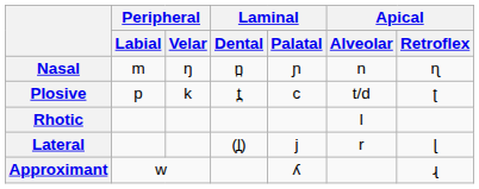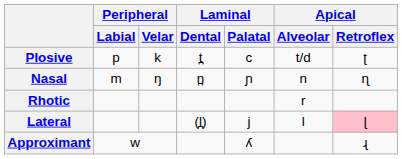 <table class="wikitable IPA" style="text-align: center;">
 <tr>
 <th rowspan="2"></th>
 <th colspan="2"><a href='#'>Peripheral</a></th>
 <th colspan="2"><a href='#'>Laminal</a></th>
 <th colspan="2"><a href='#'>Apical</a></th>
 </tr>
 <tr>
 <th><a href='#'>Labial</a></th>
 <th><a href='#'>Velar</a></th>
 <th><a href='#'>Dental</a></th>
 <th><a href='#'>Palatal</a></th>
 <th><a href='#'>Alveolar</a></th>
 <th><a href='#'>Retroflex</a></th>
 </tr>
 <tr>
+<th><a href='#'>Plosive</a></th>
+<td>p</td>
+<td>k</td>
+<td>t̪</td>
+<td>c</td>
+<td>t/d</td>
+<td>ʈ</td>
+</tr>
+<tr>
 <th><a href='#'>Nasal</a></th>
 <td>m</td>
 <td>ŋ</td>
 <td>n̪</td>
 <td>ɲ</td>
 <td>n</td>
 <td>ɳ</td>
 </tr>
 <tr>
-<th><a href='#'>Plosive</a></th>
-<td>p</td>
-<td>k</td>
-<td>t̪</td>
-<td>c</td>
-<td>t/d</td>
-<td>ʈ</td>
-</tr>
-<tr>
 <th><a href='#'>Rhotic</a></th>
 <td></td>
 <td></td>
 <td></td>
 <td></td>
-<td>l</td>
+<td>r</td>
 <td></td>
 </tr>
 <tr>
 <th><a href='#'>Lateral</a></th>
 <td></td>
 <td></td>
 <td>(l̪)</td>
 <td>j</td>
-<td>r</td>
-<td>ɭ</td>
+<td>l</td>
+<td style="background: pink;">ɭ</td>
 </tr>
 <tr>
 <th><a href='#'>Approximant</a></th>
 <td colspan="2">w</td>
 <td></td>
 <td>ʎ</td>
 <td></td>
 <td>ɻ</td>
 </tr>
 </table>
